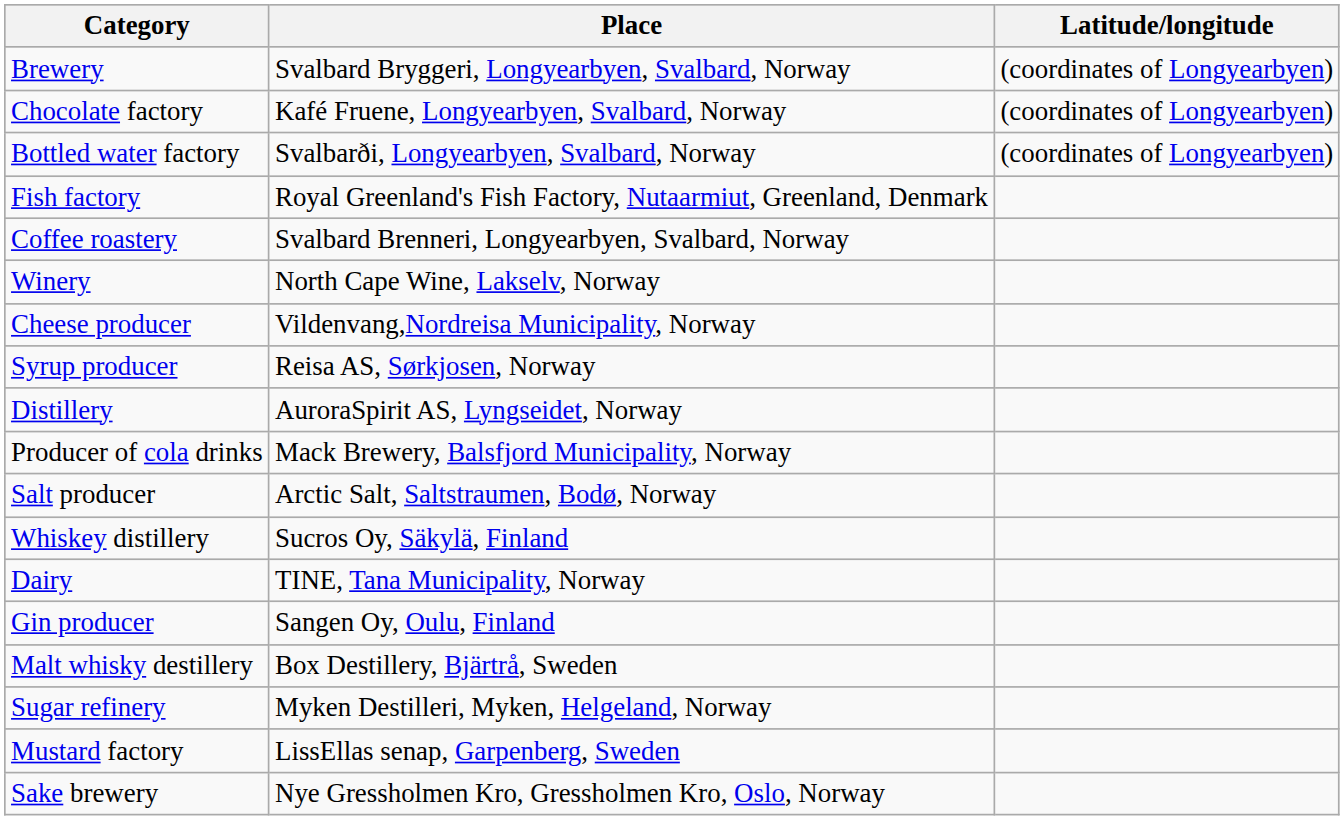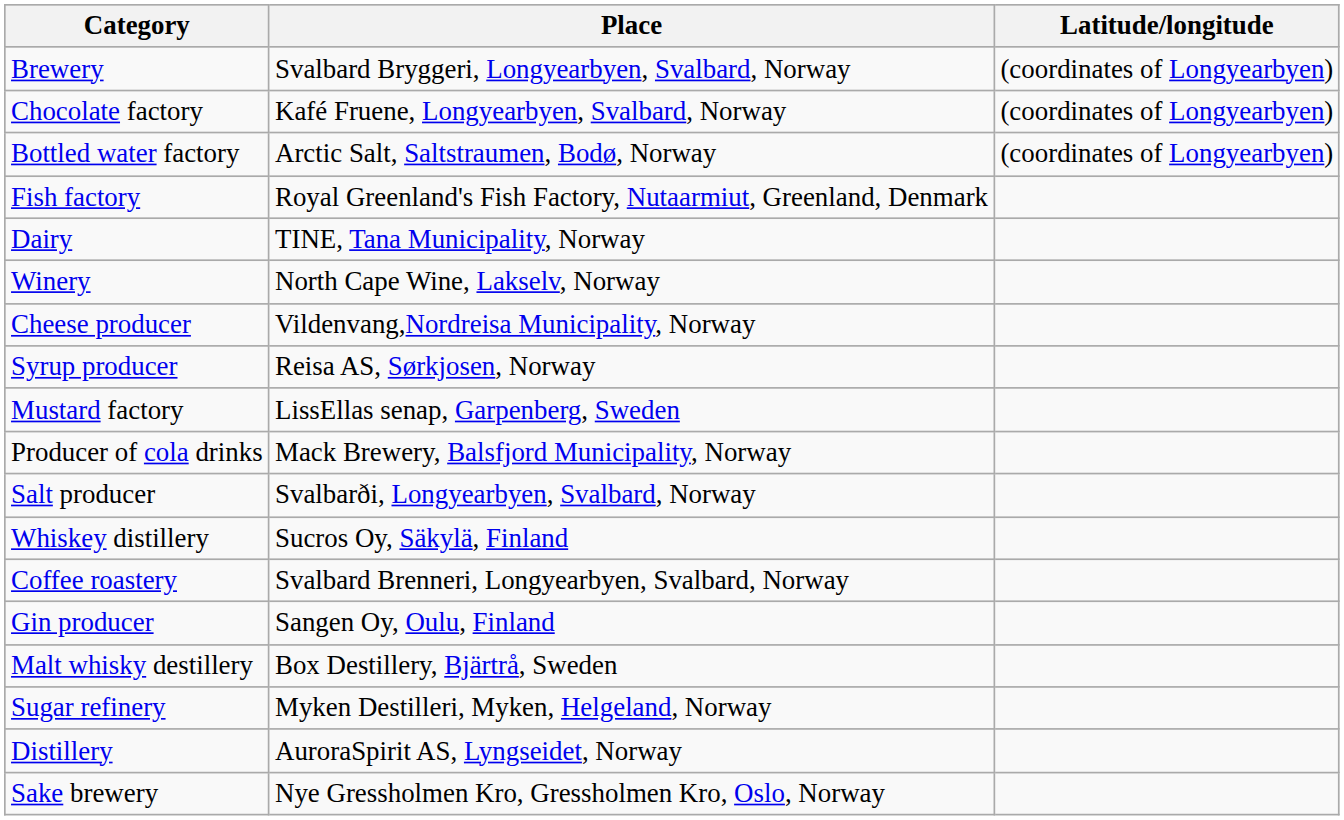 <table class="wikitable">
 <tr>
 <th>Category</th>
 <th>Place</th>
 <th>Latitude/longitude</th>
 </tr>
 <tr>
 <td><a href='#'>Brewery</a></td>
 <td>Svalbard Bryggeri, <a href='#'>Longyearbyen</a>, <a href='#'>Svalbard</a>, Norway</td>
 <td> (coordinates of <a href='#'>Longyearbyen</a>)</td>
 </tr>
 <tr>
 <td><a href='#'>Chocolate</a> factory</td>
 <td>Kafé Fruene, <a href='#'>Longyearbyen</a>, <a href='#'>Svalbard</a>, Norway</td>
 <td> (coordinates of <a href='#'>Longyearbyen</a>)</td>
 </tr>
 <tr>
 <td><a href='#'>Bottled water</a> factory</td>
-<td>Svalbarði, <a href='#'>Longyearbyen</a>, <a href='#'>Svalbard</a>, Norway</td>
+<td>Arctic Salt, <a href='#'>Saltstraumen</a>, <a href='#'>Bodø</a>, Norway</td>
 <td> (coordinates of <a href='#'>Longyearbyen</a>)</td>
 </tr>
 <tr>
 <td><a href='#'>Fish factory</a></td>
 <td>Royal Greenland's Fish Factory, <a href='#'>Nutaarmiut</a>, Greenland, Denmark</td>
 <td></td>
 </tr>
 <tr>
-<td><a href='#'>Coffee roastery</a></td>
-<td>Svalbard Brenneri, Longyearbyen, Svalbard, Norway</td>
+<td><a href='#'>Dairy</a></td>
+<td>TINE, <a href='#'>Tana Municipality</a>, Norway</td>
 <td></td>
 </tr>
 <tr>
 <td><a href='#'>Winery</a></td>
 <td>North Cape Wine, <a href='#'>Lakselv</a>, Norway</td>
 <td></td>
 </tr>
 <tr>
 <td><a href='#'>Cheese producer</a></td>
 <td>Vildenvang,<a href='#'>Nordreisa Municipality</a>, Norway</td>
 <td></td>
 </tr>
 <tr>
 <td><a href='#'>Syrup producer</a></td>
 <td>Reisa AS, <a href='#'>Sørkjosen</a>, Norway</td>
 <td></td>
 </tr>
 <tr>
-<td><a href='#'>Distillery</a></td>
-<td>AuroraSpirit AS, <a href='#'>Lyngseidet</a>, Norway</td>
+<td><a href='#'>Mustard</a> factory</td>
+<td>LissEllas senap, <a href='#'>Garpenberg</a>, <a href='#'>Sweden</a></td>
 <td></td>
 </tr>
 <tr>
 <td>Producer of <a href='#'>cola</a> drinks</td>
 <td>Mack Brewery, <a href='#'>Balsfjord Municipality</a>, Norway</td>
 <td></td>
 </tr>
 <tr>
 <td><a href='#'>Salt</a> producer</td>
-<td>Arctic Salt, <a href='#'>Saltstraumen</a>, <a href='#'>Bodø</a>, Norway</td>
+<td>Svalbarði, <a href='#'>Longyearbyen</a>, <a href='#'>Svalbard</a>, Norway</td>
 <td></td>
 </tr>
 <tr>
 <td><a href='#'>Whiskey</a> distillery</td>
 <td>Sucros Oy, <a href='#'>Säkylä</a>, <a href='#'>Finland</a></td>
 <td></td>
 </tr>
 <tr>
-<td><a href='#'>Dairy</a></td>
-<td>TINE, <a href='#'>Tana Municipality</a>, Norway</td>
+<td><a href='#'>Coffee roastery</a></td>
+<td>Svalbard Brenneri, Longyearbyen, Svalbard, Norway</td>
 <td></td>
 </tr>
 <tr>
 <td><a href='#'>Gin producer</a></td>
 <td>Sangen Oy, <a href='#'>Oulu</a>, <a href='#'>Finland</a></td>
 <td></td>
 </tr>
 <tr>
 <td><a href='#'>Malt whisky</a> destillery</td>
 <td>Box Destillery, <a href='#'>Bjärtrå</a>, Sweden</td>
 <td></td>
 </tr>
 <tr>
 <td><a href='#'>Sugar refinery</a></td>
 <td>Myken Destilleri, Myken, <a href='#'>Helgeland</a>, Norway</td>
 <td></td>
 </tr>
 <tr>
-<td><a href='#'>Mustard</a> factory</td>
-<td>LissEllas senap, <a href='#'>Garpenberg</a>, <a href='#'>Sweden</a></td>
+<td><a href='#'>Distillery</a></td>
+<td>AuroraSpirit AS, <a href='#'>Lyngseidet</a>, Norway</td>
 <td></td>
 </tr>
 <tr>
 <td><a href='#'>Sake</a> brewery</td>
 <td>Nye Gressholmen Kro, Gressholmen Kro, <a href='#'>Oslo</a>, Norway</td>
 <td></td>
 </tr>
 </table>
